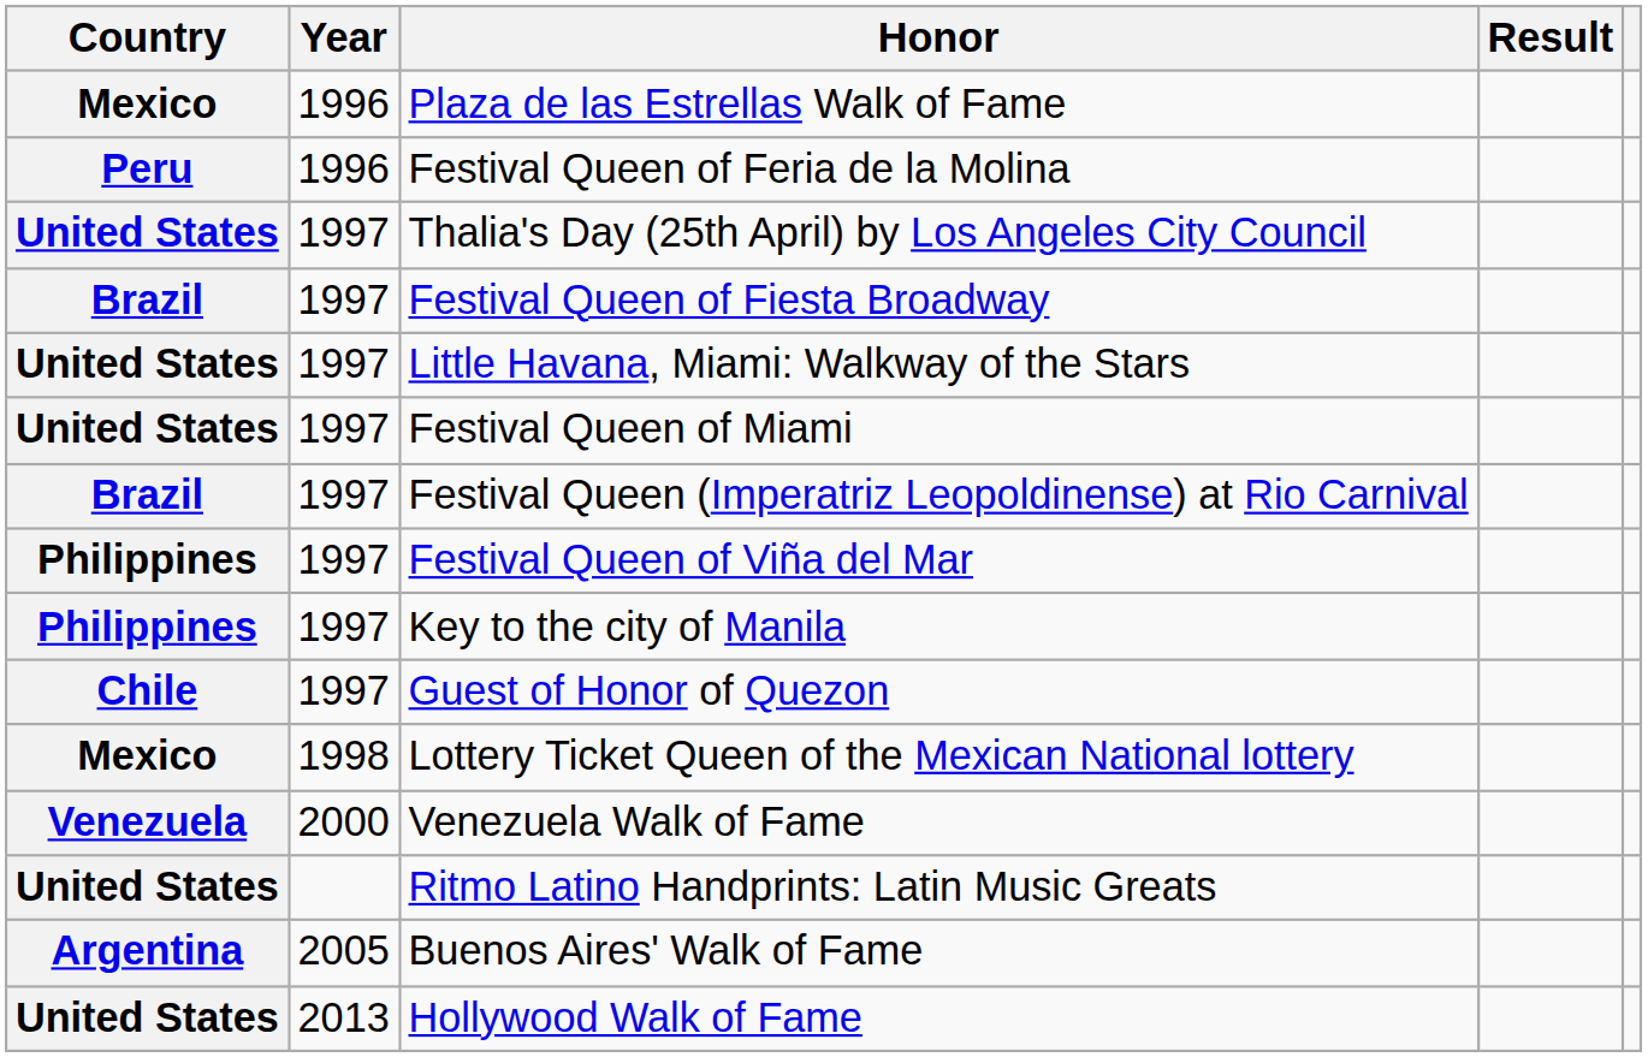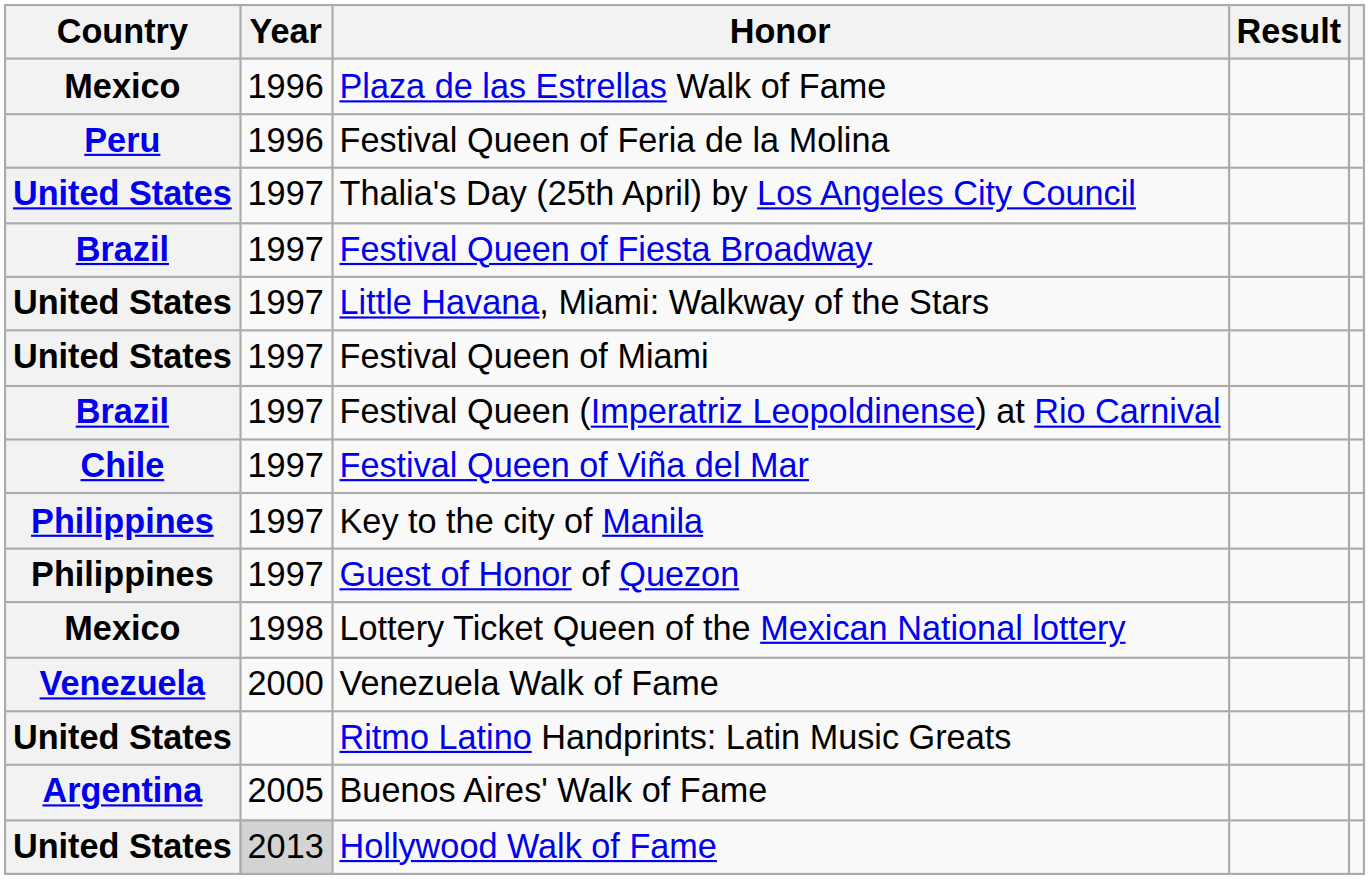 <table class="wikitable sortable plainrowheaders">
 <tr>
 <th scope="col">Country</th>
 <th scope="col">Year</th>
 <th scope="col">Honor</th>
 <th scope="col">Result</th>
 <th scope="col" class="unsortable"></th>
 </tr>
 <tr>
 <th scope="row">Mexico</th>
 <td>1996</td>
 <td><a href='#'>Plaza de las Estrellas</a> Walk of Fame</td>
 <td></td>
 <td style="text-align:center;"></td>
 </tr>
 <tr>
 <th scope="row"><a href='#'>Peru</a></th>
 <td>1996</td>
 <td>Festival Queen of Feria de la Molina</td>
 <td></td>
 <td style="text-align:center;"></td>
 </tr>
 <tr>
 <th scope="row"><a href='#'>United States</a></th>
 <td>1997</td>
 <td>Thalia's Day (25th April) by <a href='#'>Los Angeles City Council</a></td>
 <td></td>
 <td style="text-align:center;"></td>
 </tr>
 <tr>
 <th scope="row"><a href='#'>Brazil</a></th>
 <td>1997</td>
 <td><a href='#'>Festival Queen of Fiesta Broadway</a></td>
 <td></td>
 <td style="text-align:center;"></td>
 </tr>
 <tr>
 <th scope="row">United States</th>
 <td>1997</td>
 <td><a href='#'>Little Havana</a>, Miami: Walkway of the Stars</td>
 <td></td>
 <td style="text-align:center;"></td>
 </tr>
 <tr>
 <th scope="row">United States</th>
 <td>1997</td>
 <td>Festival Queen of Miami</td>
 <td></td>
 <td style="text-align:center;"></td>
 </tr>
 <tr>
 <th scope="row"><a href='#'>Brazil</a></th>
 <td>1997</td>
 <td>Festival Queen (<a href='#'>Imperatriz Leopoldinense</a>) at <a href='#'>Rio Carnival</a></td>
 <td></td>
 <td style="text-align:center;"></td>
 </tr>
 <tr>
-<th scope="row">Philippines</th>
+<th scope="row"><a href='#'>Chile</a></th>
 <td>1997</td>
 <td><a href='#'>Festival Queen of Viña del Mar</a></td>
 <td></td>
 <td style="text-align:center;"></td>
 </tr>
 <tr>
 <th scope="row"><a href='#'>Philippines</a></th>
 <td>1997</td>
 <td>Key to the city of <a href='#'>Manila</a></td>
 <td></td>
 <td style="text-align:center;"></td>
 </tr>
 <tr>
-<th scope="row"><a href='#'>Chile</a></th>
+<th scope="row">Philippines</th>
 <td>1997</td>
 <td><a href='#'>Guest of Honor</a> of <a href='#'>Quezon</a></td>
 <td></td>
 <td style="text-align:center;"></td>
 </tr>
 <tr>
 <th scope="row">Mexico</th>
 <td>1998</td>
 <td>Lottery Ticket Queen of the <a href='#'>Mexican National lottery</a></td>
 <td></td>
 <td style="text-align:center;"></td>
 </tr>
 <tr>
 <th scope="row"><a href='#'>Venezuela</a></th>
 <td>2000</td>
 <td>Venezuela Walk of Fame</td>
 <td></td>
 <td style="text-align:center;"></td>
 </tr>
 <tr>
 <th scope="row">United States</th>
 <td></td>
 <td><a href='#'>Ritmo Latino</a> Handprints: Latin Music Greats</td>
 <td></td>
 <td style="text-align:center;"></td>
 </tr>
 <tr>
 <th scope="row"><a href='#'>Argentina</a></th>
 <td>2005</td>
 <td>Buenos Aires' Walk of Fame</td>
 <td></td>
 <td style="text-align:center;"></td>
 </tr>
 <tr>
 <th scope="row">United States</th>
-<td>2013</td>
+<td style="background: lightgrey;">2013</td>
 <td><a href='#'>Hollywood Walk of Fame</a></td>
 <td></td>
 <td style="text-align:center;"></td>
 </tr>
 </table>
